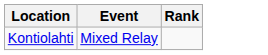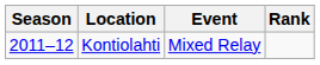 <table class="wikitable sortable" style="font-size:90%" style="text-align:center">
 <tr>
+<th>Season</th>
 <th>Location</th>
 <th>Event</th>
 <th>Rank</th>
 </tr>
 <tr>
+<td><a href='#'>2011–12</a></td>
 <td><a href='#'>Kontiolahti</a></td>
 <td><a href='#'>Mixed Relay</a></td>
 <td></td>
 </tr>
 </table>
